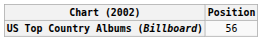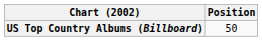 <table class="wikitable plainrowheaders" style="text-align:center">
 <tr>
 <th scope="col">Chart (2002)</th>
 <th scope="col">Position</th>
 </tr>
 <tr>
 <th scope="row">US Top Country Albums (<em>Billboard</em>)</th>
-<td>56</td>
+<td>50</td>
 </tr>
 </table>
